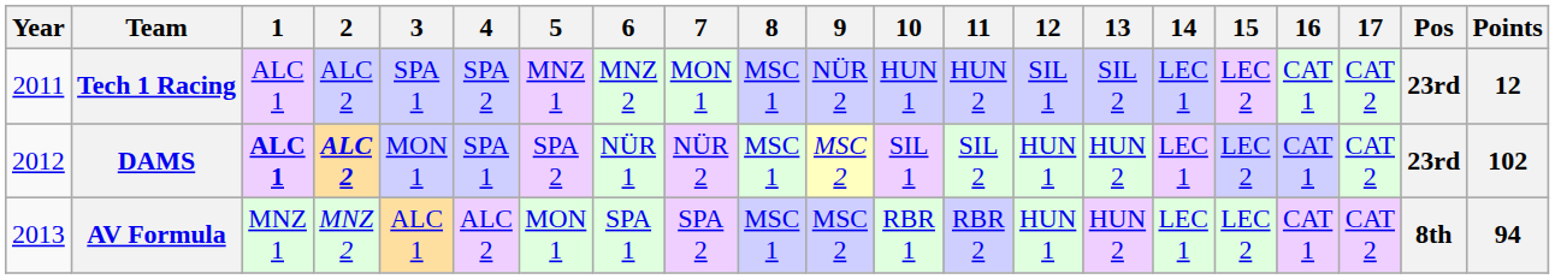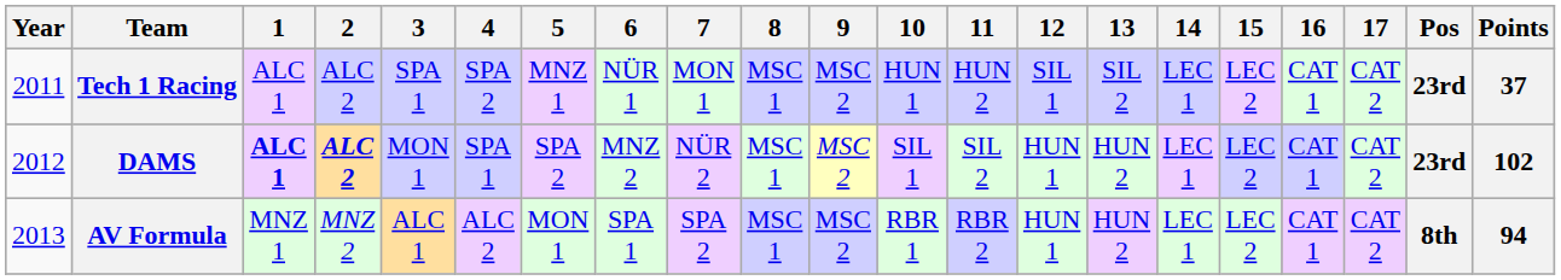 <table class="wikitable" style="text-align:center; font-size:85%">
 <tr>
 <th>Year</th>
 <th>Team</th>
 <th>1</th>
 <th>2</th>
 <th>3</th>
 <th>4</th>
 <th>5</th>
 <th>6</th>
 <th>7</th>
 <th>8</th>
 <th>9</th>
 <th>10</th>
 <th>11</th>
 <th>12</th>
 <th>13</th>
 <th>14</th>
 <th>15</th>
 <th>16</th>
 <th>17</th>
 <th>Pos</th>
 <th>Points</th>
 </tr>
 <tr>
 <td><a href='#'>2011</a></td>
 <th nowrap><a href='#'>Tech 1 Racing</a></th>
 <td style="background:#EFCFFF;"><a href='#'>ALC<br>1</a><br></td>
 <td style="background:#CFCFFF;"><a href='#'>ALC<br>2</a><br></td>
 <td style="background:#CFCFFF;"><a href='#'>SPA<br>1</a><br></td>
 <td style="background:#CFCFFF;"><a href='#'>SPA<br>2</a><br></td>
 <td style="background:#EFCFFF;"><a href='#'>MNZ<br>1</a><br></td>
-<td style="background:#DFFFDF;"><a href='#'>MNZ<br>2</a><br></td>
+<td style="background:#DFFFDF;"><a href='#'>NÜR<br>1</a><br></td>
 <td style="background:#DFFFDF;"><a href='#'>MON<br>1</a><br></td>
 <td style="background:#CFCFFF;"><a href='#'>MSC<br>1</a><br></td>
-<td style="background:#CFCFFF;"><a href='#'>NÜR<br>2</a><br></td>
+<td style="background:#CFCFFF;"><a href='#'>MSC<br>2</a><br></td>
 <td style="background:#CFCFFF;"><a href='#'>HUN<br>1</a><br></td>
 <td style="background:#CFCFFF;"><a href='#'>HUN<br>2</a><br></td>
 <td style="background:#CFCFFF;"><a href='#'>SIL<br>1</a><br></td>
 <td style="background:#CFCFFF;"><a href='#'>SIL<br>2</a><br></td>
 <td style="background:#CFCFFF;"><a href='#'>LEC<br>1</a><br></td>
 <td style="background:#EFCFFF;"><a href='#'>LEC<br>2</a><br></td>
 <td style="background:#DFFFDF;"><a href='#'>CAT<br>1</a><br></td>
 <td style="background:#DFFFDF;"><a href='#'>CAT<br>2</a><br></td>
 <th>23rd</th>
-<th>12</th>
+<th>37</th>
 </tr>
 <tr>
 <td><a href='#'>2012</a></td>
 <th><a href='#'>DAMS</a></th>
 <td style="background:#EFCFFF;"><strong><a href='#'>ALC<br>1</a></strong><br></td>
 <td style="background:#FFDF9F;"><strong><em><a href='#'>ALC<br>2</a></em></strong><br></td>
 <td style="background:#CFCFFF;"><a href='#'>MON<br>1</a><br></td>
 <td style="background:#CFCFFF;"><a href='#'>SPA<br>1</a><br></td>
 <td style="background:#EFCFFF;"><a href='#'>SPA<br>2</a><br></td>
-<td style="background:#DFFFDF;"><a href='#'>NÜR<br>1</a><br></td>
+<td style="background:#DFFFDF;"><a href='#'>MNZ<br>2</a><br></td>
 <td style="background:#EFCFFF;"><a href='#'>NÜR<br>2</a><br></td>
 <td style="background:#DFFFDF;"><a href='#'>MSC<br>1</a><br></td>
 <td style="background:#FFFFBF;"><em><a href='#'>MSC<br>2</a></em><br></td>
 <td style="background:#EFCFFF;"><a href='#'>SIL<br>1</a><br></td>
 <td style="background:#DFFFDF;"><a href='#'>SIL<br>2</a><br></td>
 <td style="background:#DFFFDF;"><a href='#'>HUN<br>1</a><br></td>
 <td style="background:#DFFFDF;"><a href='#'>HUN<br>2</a><br></td>
 <td style="background:#EFCFFF;"><a href='#'>LEC<br>1</a><br></td>
 <td style="background:#CFCFFF;"><a href='#'>LEC<br>2</a><br></td>
 <td style="background:#CFCFFF;"><a href='#'>CAT<br>1</a><br></td>
 <td style="background:#DFFFDF;"><a href='#'>CAT<br>2</a><br></td>
 <th>23rd</th>
 <th>102</th>
 </tr>
 <tr>
 <td><a href='#'>2013</a></td>
 <th nowrap><a href='#'>AV Formula</a></th>
 <td style="background:#DFFFDF;"><a href='#'>MNZ<br>1</a><br></td>
 <td style="background:#DFFFDF;"><em><a href='#'>MNZ<br>2</a></em><br></td>
 <td style="background:#FFDF9F;"><a href='#'>ALC<br>1</a><br></td>
 <td style="background:#EFCFFF;"><a href='#'>ALC<br>2</a><br></td>
 <td style="background:#DFFFDF;"><a href='#'>MON<br>1</a><br></td>
 <td style="background:#DFFFDF;"><a href='#'>SPA<br>1</a><br></td>
 <td style="background:#EFCFFF;"><a href='#'>SPA<br>2</a><br></td>
 <td style="background:#CFCFFF;"><a href='#'>MSC<br>1</a><br></td>
 <td style="background:#CFCFFF;"><a href='#'>MSC<br>2</a><br></td>
 <td style="background:#DFFFDF;"><a href='#'>RBR<br>1</a><br></td>
 <td style="background:#CFCFFF;"><a href='#'>RBR<br>2</a><br></td>
 <td style="background:#DFFFDF;"><a href='#'>HUN<br>1</a><br></td>
 <td style="background:#EFCFFF;"><a href='#'>HUN<br>2</a><br></td>
 <td style="background:#DFFFDF;"><a href='#'>LEC<br>1</a><br></td>
 <td style="background:#DFFFDF;"><a href='#'>LEC<br>2</a><br></td>
 <td style="background:#EFCFFF;"><a href='#'>CAT<br>1</a><br></td>
 <td style="background:#EFCFFF;"><a href='#'>CAT<br>2</a><br></td>
 <th>8th</th>
 <th>94</th>
 </tr>
 </table>
